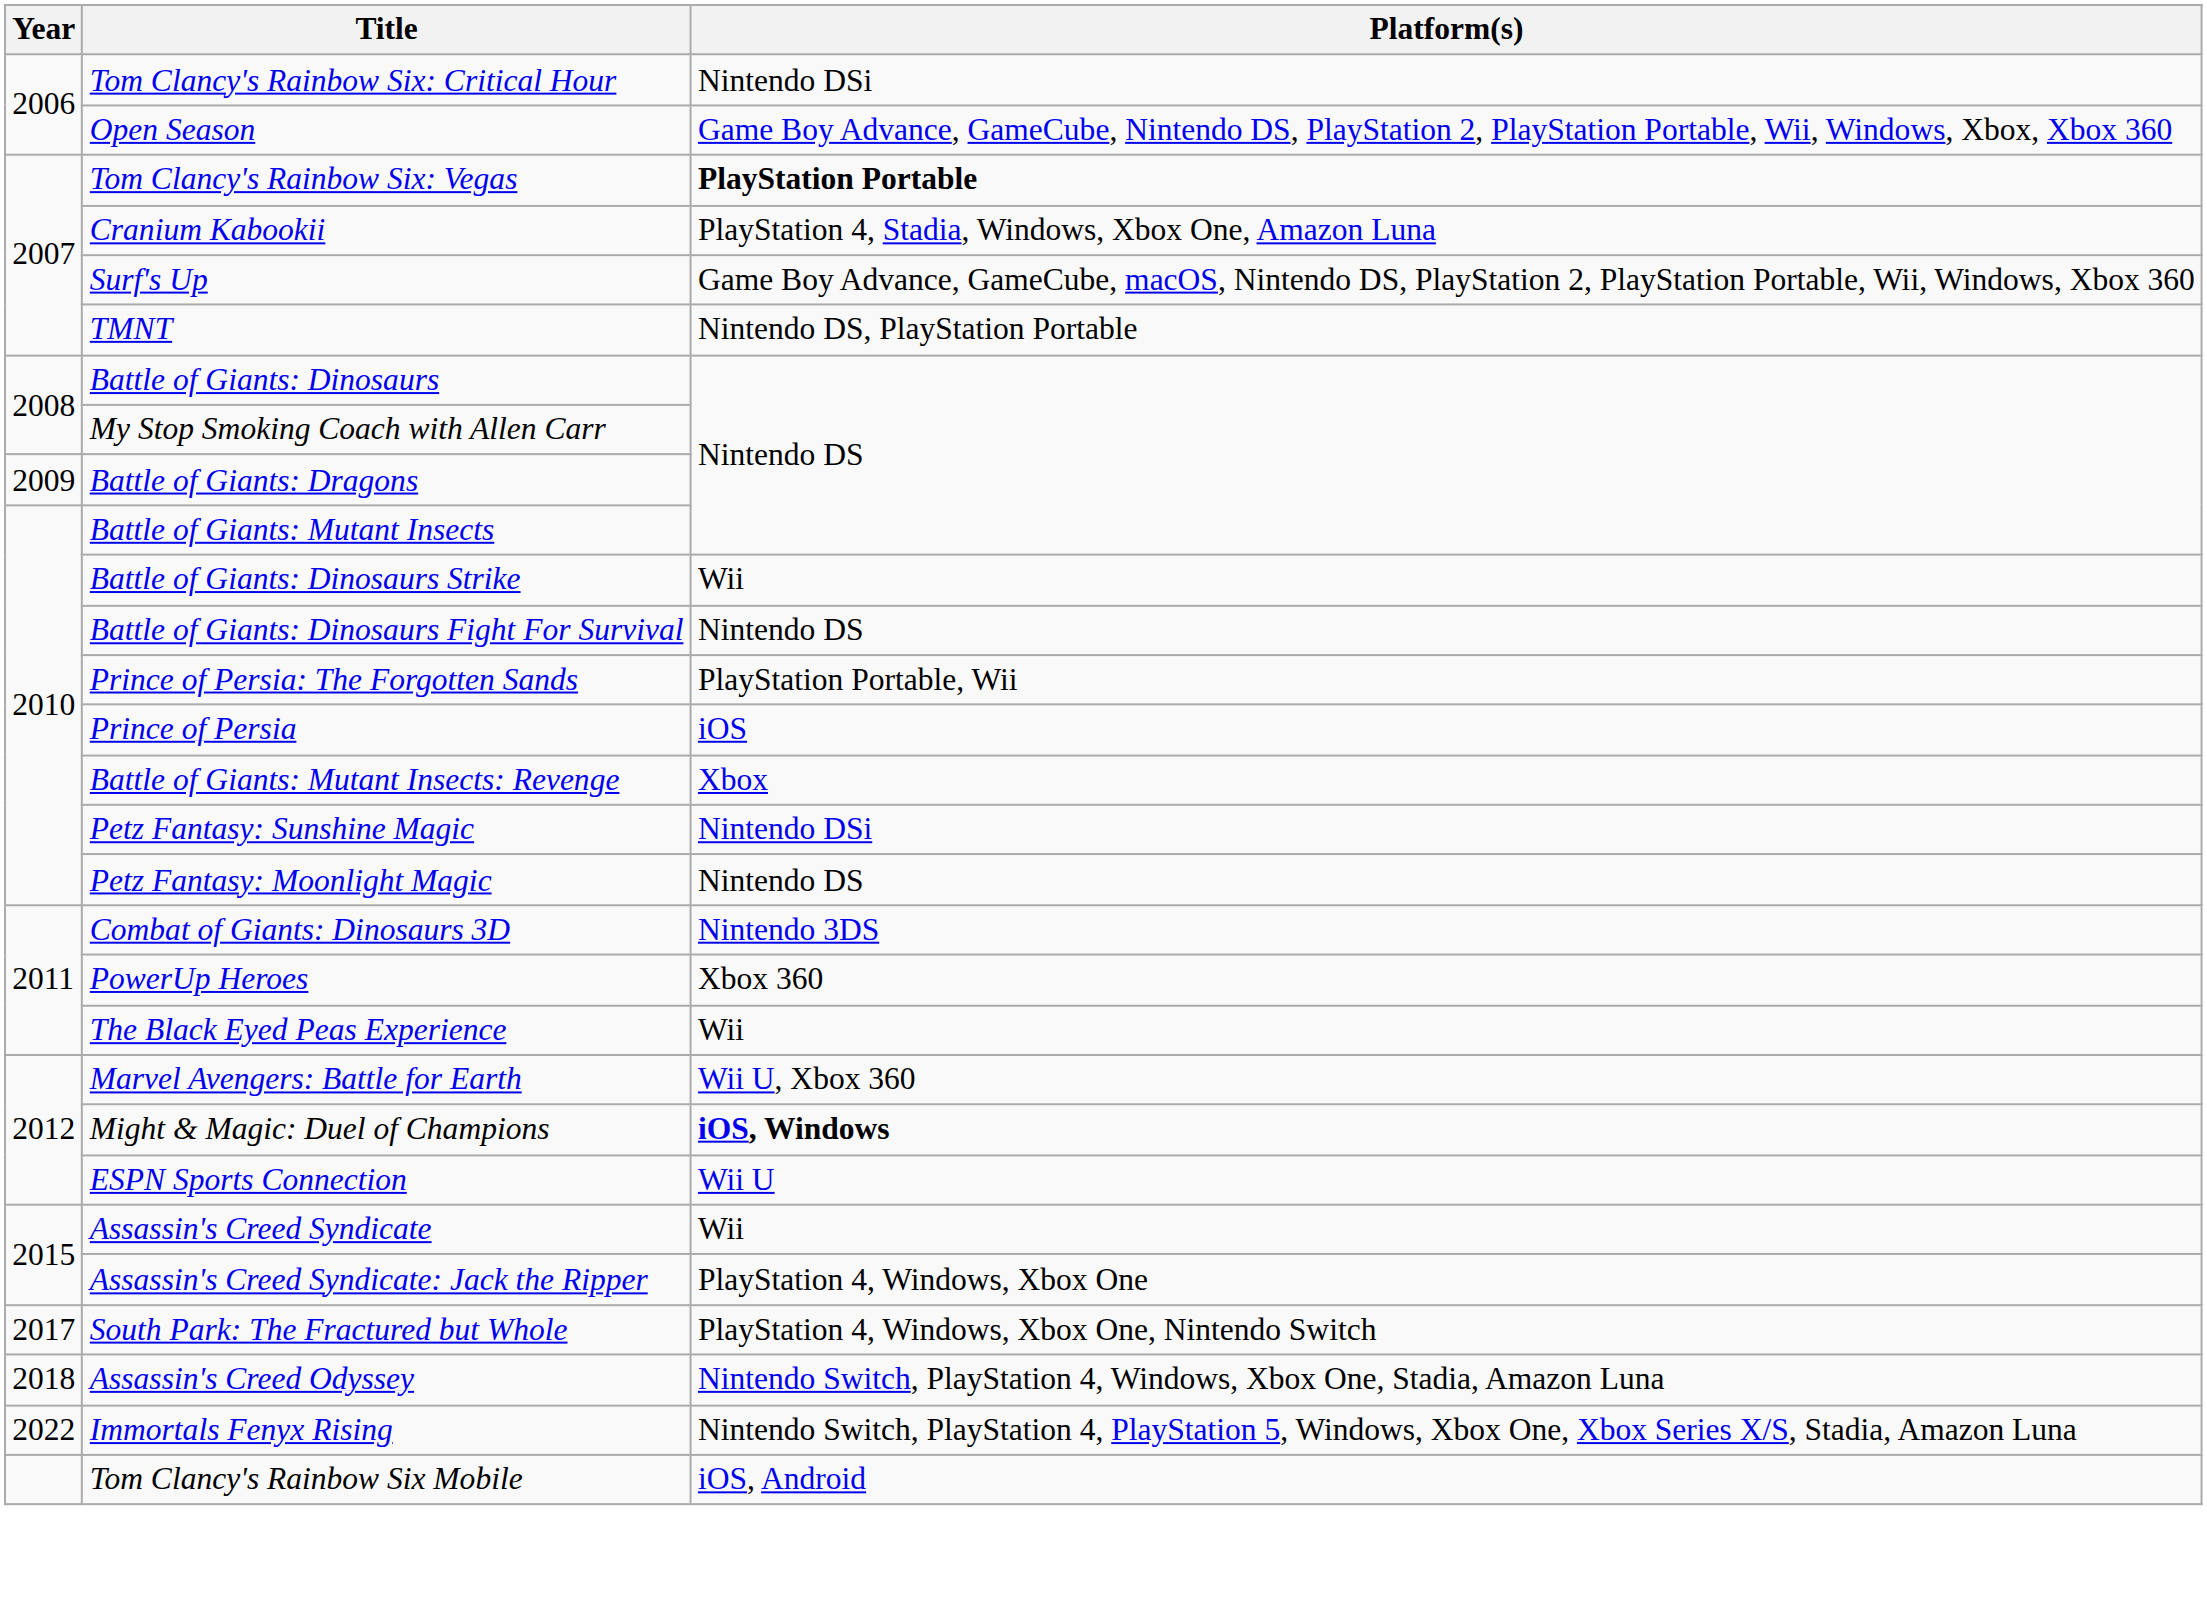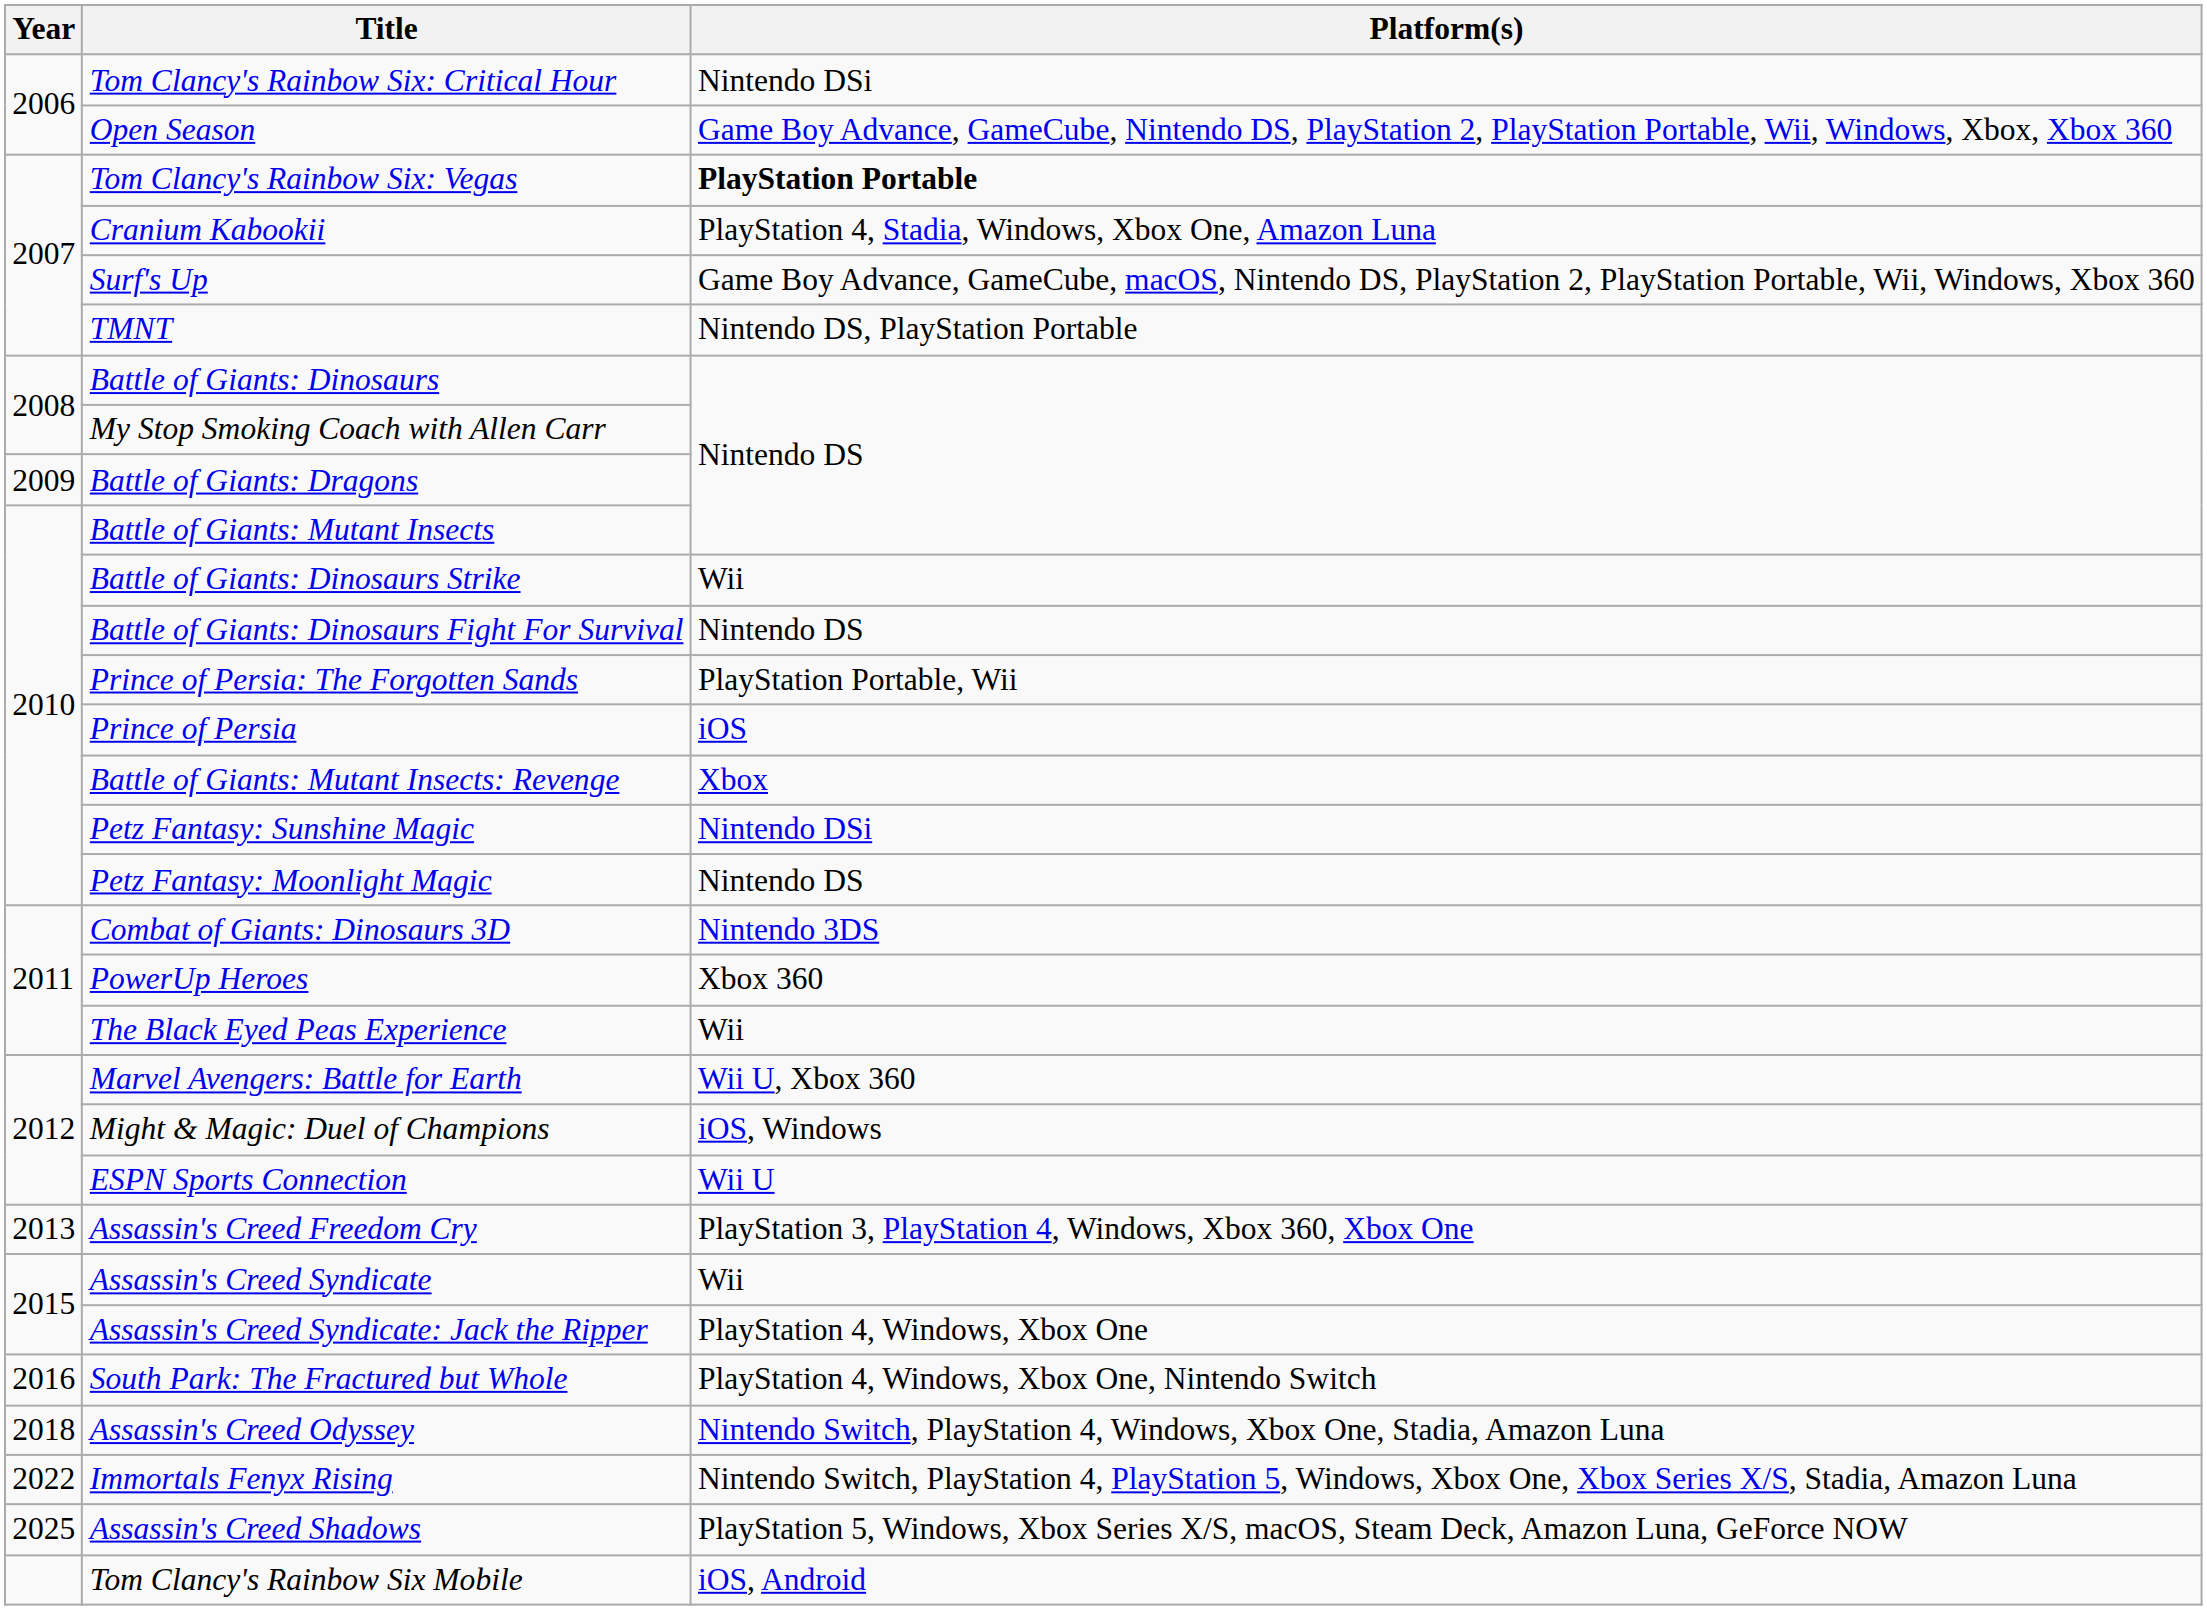 <table class="wikitable sortable">
 <tr>
 <th>Year</th>
 <th>Title</th>
 <th>Platform(s)</th>
 </tr>
 <tr>
 <td rowspan="2">2006</td>
 <td><em><a href='#'>Tom Clancy's Rainbow Six: Critical Hour</a></em></td>
 <td>Nintendo DSi</td>
 </tr>
 <tr>
 <td><em><a href='#'>Open Season</a></em></td>
 <td><a href='#'>Game Boy Advance</a>, <a href='#'>GameCube</a>, <a href='#'>Nintendo DS</a>, <a href='#'>PlayStation 2</a>, <a href='#'>PlayStation Portable</a>, <a href='#'>Wii</a>, <a href='#'>Windows</a>, Xbox, <a href='#'>Xbox 360</a></td>
 </tr>
 <tr>
 <td rowspan="4">2007</td>
 <td><em><a href='#'>Tom Clancy's Rainbow Six: Vegas</a></em></td>
 <td><strong>PlayStation Portable</strong></td>
 </tr>
 <tr>
 <td><em><a href='#'>Cranium Kabookii</a></em></td>
 <td>PlayStation 4, <a href='#'>Stadia</a>, Windows, Xbox One, <a href='#'>Amazon Luna</a></td>
 </tr>
 <tr>
 <td><em><a href='#'>Surf's Up</a></em></td>
 <td>Game Boy Advance, GameCube, <a href='#'>macOS</a>, Nintendo DS, PlayStation 2, PlayStation Portable, Wii, Windows, Xbox 360</td>
 </tr>
 <tr>
 <td><em><a href='#'>TMNT</a></em></td>
 <td>Nintendo DS, PlayStation Portable</td>
 </tr>
 <tr>
 <td rowspan="2">2008</td>
 <td><em><a href='#'>Battle of Giants: Dinosaurs</a></em></td>
 <td rowspan="4">Nintendo DS</td>
 </tr>
 <tr>
 <td><em>My Stop Smoking Coach with Allen Carr</em></td>
 </tr>
 <tr>
 <td>2009</td>
 <td><em><a href='#'>Battle of Giants: Dragons</a></em></td>
 </tr>
 <tr>
 <td rowspan="8">2010</td>
 <td><em><a href='#'>Battle of Giants: Mutant Insects</a></em></td>
 </tr>
 <tr>
 <td><em><a href='#'>Battle of Giants: Dinosaurs Strike</a></em></td>
 <td>Wii</td>
 </tr>
 <tr>
 <td><em><a href='#'>Battle of Giants: Dinosaurs Fight For Survival</a></em></td>
 <td>Nintendo DS</td>
 </tr>
 <tr>
 <td><em><a href='#'>Prince of Persia: The Forgotten Sands</a></em></td>
 <td>PlayStation Portable, Wii</td>
 </tr>
 <tr>
 <td><em><a href='#'>Prince of Persia</a></em></td>
 <td><a href='#'>iOS</a></td>
 </tr>
 <tr>
 <td><em><a href='#'>Battle of Giants: Mutant Insects: Revenge</a></em></td>
 <td><a href='#'>Xbox</a></td>
 </tr>
 <tr>
 <td><em><a href='#'>Petz Fantasy: Sunshine Magic</a></em></td>
 <td><a href='#'>Nintendo DSi</a></td>
 </tr>
 <tr>
 <td><em><a href='#'>Petz Fantasy: Moonlight Magic</a></em></td>
 <td>Nintendo DS</td>
 </tr>
 <tr>
 <td rowspan="3">2011</td>
 <td><em><a href='#'>Combat of Giants: Dinosaurs 3D</a></em></td>
 <td><a href='#'>Nintendo 3DS</a></td>
 </tr>
 <tr>
 <td><em><a href='#'>PowerUp Heroes</a></em></td>
 <td>Xbox 360</td>
 </tr>
 <tr>
 <td><em><a href='#'>The Black Eyed Peas Experience</a></em></td>
 <td>Wii</td>
 </tr>
 <tr>
 <td rowspan="3">2012</td>
 <td><em><a href='#'>Marvel Avengers: Battle for Earth</a></em></td>
 <td><a href='#'>Wii U</a>, Xbox 360</td>
 </tr>
 <tr>
 <td><em>Might & Magic: Duel of Champions</em></td>
-<td><strong><a href='#'>iOS</a>, Windows</strong></td>
+<td><a href='#'>iOS</a>, Windows</td>
 </tr>
 <tr>
 <td><em><a href='#'>ESPN Sports Connection</a></em></td>
 <td><a href='#'>Wii U</a></td>
+</tr>
+<tr>
+<td>2013</td>
+<td><em><a href='#'>Assassin's Creed Freedom Cry</a></em></td>
+<td>PlayStation 3, <a href='#'>PlayStation 4</a>, Windows, Xbox 360, <a href='#'>Xbox One</a></td>
 </tr>
 <tr>
 <td rowspan="2">2015</td>
 <td><em><a href='#'>Assassin's Creed Syndicate</a></em></td>
 <td>Wii</td>
 </tr>
 <tr>
 <td><em><a href='#'>Assassin's Creed Syndicate: Jack the Ripper</a></em></td>
 <td>PlayStation 4, Windows, Xbox One</td>
 </tr>
 <tr>
-<td>2017</td>
+<td>2016</td>
 <td><em><a href='#'>South Park: The Fractured but Whole</a></em></td>
 <td>PlayStation 4, Windows, Xbox One, Nintendo Switch</td>
 </tr>
 <tr>
 <td>2018</td>
 <td><em><a href='#'>Assassin's Creed Odyssey</a></em></td>
 <td><a href='#'>Nintendo Switch</a>, PlayStation 4, Windows, Xbox One, Stadia, Amazon Luna</td>
 </tr>
 <tr>
 <td>2022</td>
 <td><em><a href='#'>Immortals Fenyx Rising</a></em></td>
 <td>Nintendo Switch, PlayStation 4, <a href='#'>PlayStation 5</a>, Windows, Xbox One, <a href='#'>Xbox Series X/S</a>, Stadia, Amazon Luna</td>
 </tr>
 <tr>
+<td>2025</td>
+<td><em><a href='#'>Assassin's Creed Shadows</a></em></td>
+<td>PlayStation 5, Windows, Xbox Series X/S, macOS, Steam Deck, Amazon Luna, GeForce NOW</td>
+</tr>
+<tr>
 <td></td>
 <td><em>Tom Clancy's Rainbow Six Mobile</em></td>
 <td><a href='#'>iOS</a>, <a href='#'>Android</a></td>
 </tr>
 </table>
